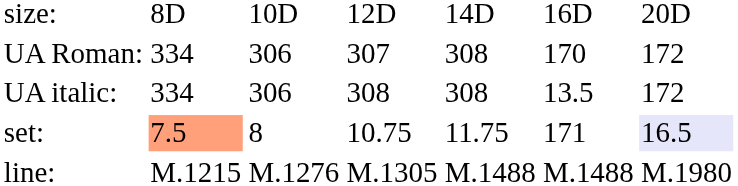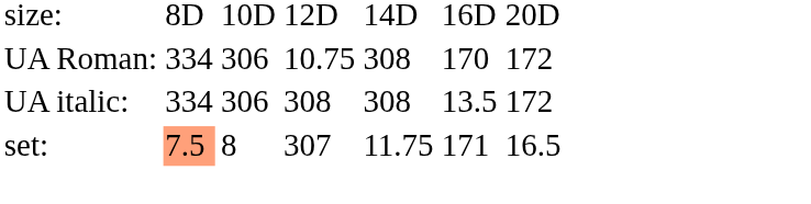 <table style="margin-left:40px;">
 <tr>
 <td>size:</td>
 <td>8D</td>
 <td>10D</td>
 <td>12D</td>
 <td>14D</td>
 <td>16D</td>
 <td>20D</td>
 </tr>
 <tr>
 <td>UA Roman:</td>
 <td>334</td>
 <td>306</td>
-<td>307</td>
+<td>10.75</td>
 <td>308</td>
 <td>170</td>
 <td>172</td>
 </tr>
 <tr>
 <td>UA italic:</td>
 <td>334</td>
 <td>306</td>
 <td>308</td>
 <td>308</td>
 <td>13.5</td>
 <td>172</td>
 </tr>
 <tr>
 <td>set:</td>
 <td style="background: lightsalmon;">7.5</td>
 <td>8</td>
-<td>10.75</td>
+<td>307</td>
 <td>11.75</td>
 <td>171</td>
-<td style="background: lavender;">16.5</td>
-</tr>
-<tr>
-<td>line:</td>
-<td>M.1215</td>
-<td>M.1276</td>
-<td>M.1305</td>
-<td>M.1488</td>
-<td>M.1488</td>
-<td>M.1980</td>
+<td>16.5</td>
 </tr>
 </table>
